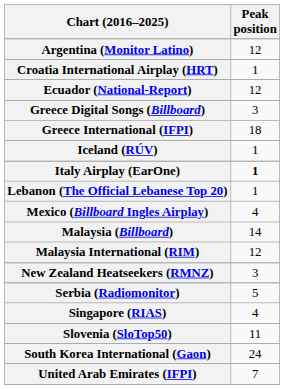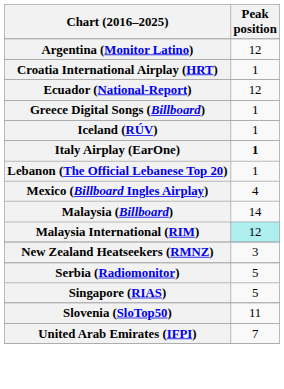 <table class="wikitable sortable plainrowheaders" style="text-align:center">
 <tr>
 <th scope="col">Chart (2016–2025)</th>
 <th scope="col">Peak<br>position</th>
 </tr>
 <tr>
 </tr>
 <tr>
 <th scope="row">Argentina (<a href='#'>Monitor Latino</a>)</th>
 <td>12</td>
 </tr>
 <tr>
 </tr>
 <tr>
 </tr>
 <tr>
 </tr>
 <tr>
 </tr>
 <tr>
 </tr>
 <tr>
 </tr>
 <tr>
 <th scope="row">Croatia International Airplay (<a href='#'>HRT</a>)</th>
 <td>1</td>
 </tr>
 <tr>
 </tr>
 <tr>
 </tr>
 <tr>
 </tr>
 <tr>
 <th scope="row">Ecuador (<a href='#'>National-Report</a>)</th>
 <td>12</td>
 </tr>
 <tr>
 </tr>
 <tr>
 </tr>
 <tr>
 </tr>
 <tr>
 <th scope="row">Greece Digital Songs (<em><a href='#'>Billboard</a></em>)</th>
-<td>3</td>
-</tr>
-<tr>
-<th scope="row">Greece International (<a href='#'>IFPI</a>)</th>
-<td>18</td>
+<td>1</td>
 </tr>
 <tr>
 </tr>
 <tr>
 </tr>
 <tr>
 <th scope="row">Iceland (<a href='#'>RÚV</a>)</th>
 <td>1</td>
 </tr>
 <tr>
 </tr>
 <tr>
 </tr>
 <tr>
 </tr>
 <tr>
 <th scope="row">Italy Airplay (EarOne)</th>
 <td><strong>1</strong></td>
 </tr>
 <tr>
 <th scope="row">Lebanon (<a href='#'>The Official Lebanese Top 20</a>)</th>
 <td>1</td>
 </tr>
 <tr>
 <th scope="row">Mexico (<a href='#'><em>Billboard</em> Ingles Airplay</a>)</th>
 <td>4</td>
 </tr>
 <tr>
 <th scope="row">Malaysia (<em><a href='#'>Billboard</a></em>)</th>
 <td>14</td>
 </tr>
 <tr>
 <th scope="row">Malaysia International (<a href='#'>RIM</a>)</th>
-<td>12</td>
+<td style="background: paleturquoise;">12</td>
 </tr>
 <tr>
 </tr>
 <tr>
 </tr>
 <tr>
 <th scope="row">New Zealand Heatseekers (<a href='#'>RMNZ</a>)</th>
 <td>3</td>
 </tr>
 <tr>
 </tr>
 <tr>
 </tr>
 <tr>
 </tr>
 <tr>
 </tr>
 <tr>
 </tr>
 <tr>
 <th scope="row">Serbia (<a href='#'>Radiomonitor</a>)</th>
 <td>5</td>
 </tr>
 <tr>
 <th scope="row">Singapore (<a href='#'>RIAS</a>)</th>
-<td>4</td>
+<td>5</td>
 </tr>
 <tr>
 </tr>
 <tr>
 </tr>
 <tr>
 <th scope="row">Slovenia (<a href='#'>SloTop50</a>)</th>
 <td>11</td>
 </tr>
 <tr>
-</tr>
-<tr>
-<th scope="row">South Korea International (<a href='#'>Gaon</a>)</th>
-<td>24</td>
 </tr>
 <tr>
 </tr>
 <tr>
 </tr>
 <tr>
 </tr>
 <tr>
 </tr>
 <tr>
 </tr>
 <tr>
 <th scope="row">United Arab Emirates (<a href='#'>IFPI</a>)</th>
 <td>7</td>
 </tr>
 <tr>
 </tr>
 <tr>
 </tr>
 <tr>
 </tr>
 <tr>
 </tr>
 <tr>
 </tr>
 <tr>
 </tr>
 <tr>
 </tr>
 </table>
